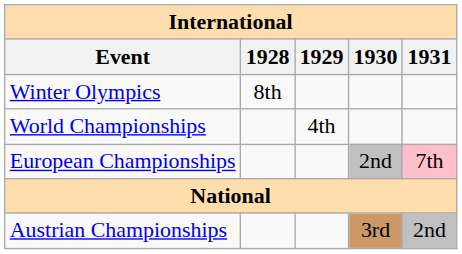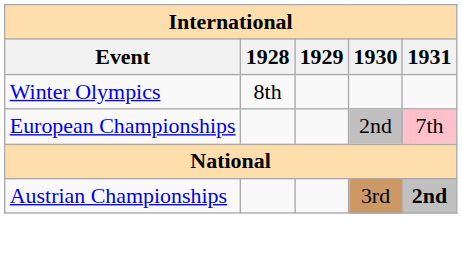 <table class="wikitable" style="text-align:center">
 <tr>
 <th style="background-color: #ffdead; " colspan=5 align=center>International</th>
 </tr>
 <tr>
 <th>Event</th>
 <th>1928</th>
 <th>1929</th>
 <th>1930</th>
 <th>1931</th>
 </tr>
 <tr>
 <td align=left><a href='#'>Winter Olympics</a></td>
 <td>8th</td>
 <td></td>
 <td></td>
 <td></td>
 </tr>
 <tr>
-<td align=left><a href='#'>World Championships</a></td>
-<td></td>
-<td>4th</td>
-<td></td>
-<td></td>
-</tr>
-<tr>
 <td align=left><a href='#'>European Championships</a></td>
 <td></td>
 <td></td>
 <td bgcolor=silver>2nd</td>
 <td style="background: pink;">7th</td>
 </tr>
 <tr>
 <th style="background-color: #ffdead; " colspan=5 align=center>National</th>
 </tr>
 <tr>
 <td align=left><a href='#'>Austrian Championships</a></td>
 <td></td>
 <td></td>
 <td bgcolor=cc9966>3rd</td>
-<td bgcolor=silver>2nd</td>
+<td bgcolor=silver><strong>2nd</strong></td>
 </tr>
 </table>
